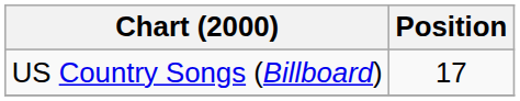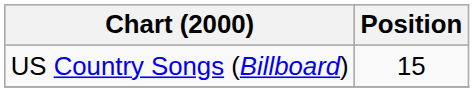 <table class="wikitable sortable">
 <tr>
 <th scope="col">Chart (2000)</th>
 <th scope="col">Position</th>
 </tr>
 <tr>
 <td>US <a href='#'>Country Songs</a> (<em><a href='#'>Billboard</a></em>)</td>
-<td align="center">17</td>
+<td align="center">15</td>
 </tr>
 <tr>
 </tr>
 </table>
